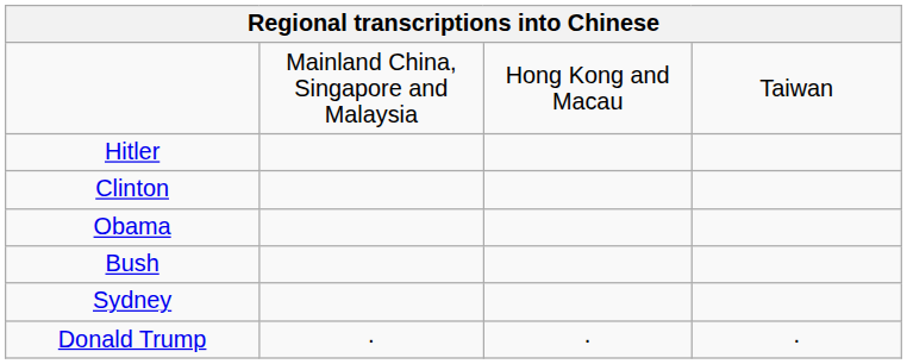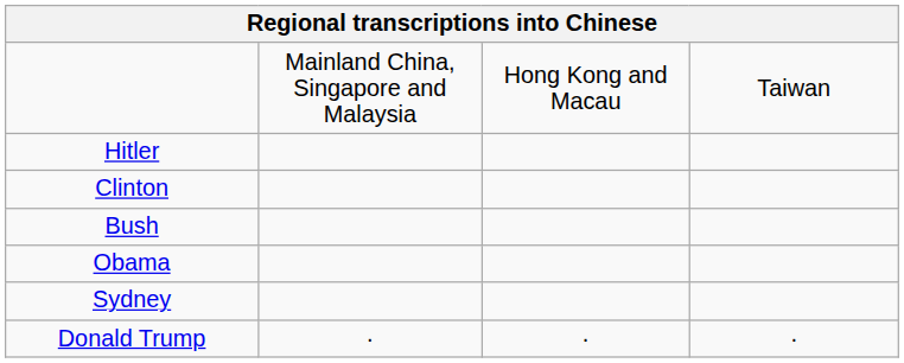 <table class="wikitable" style="font-size:100%; text-align:center">
 <tr>
 <th colspan="4"><strong>Regional transcriptions into Chinese</strong></th>
 </tr>
 <tr>
 <td style="width: 250px;"></td>
 <td style="width: 200px;">Mainland China, Singapore and Malaysia</td>
 <td style="width: 200px;">Hong Kong and Macau</td>
 <td style="width: 200px;">Taiwan</td>
 </tr>
 <tr>
 <td><a href='#'>Hitler</a></td>
 <td></td>
 <td></td>
 <td></td>
 </tr>
 <tr>
 <td><a href='#'>Clinton</a></td>
 <td></td>
 <td></td>
 <td></td>
 </tr>
 <tr>
-<td><a href='#'>Obama</a></td>
+<td><a href='#'>Bush</a></td>
 <td></td>
 <td></td>
 <td></td>
 </tr>
 <tr>
-<td><a href='#'>Bush</a></td>
+<td><a href='#'>Obama</a></td>
 <td></td>
 <td></td>
 <td></td>
 </tr>
 <tr>
 <td><a href='#'>Sydney</a></td>
 <td></td>
 <td></td>
 <td></td>
 </tr>
 <tr>
 <td><a href='#'>Donald Trump</a></td>
 <td>·</td>
 <td>·</td>
 <td>·</td>
 </tr>
 </table>
